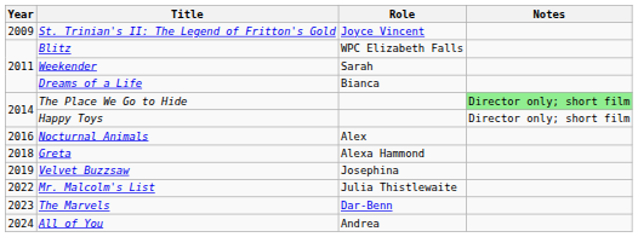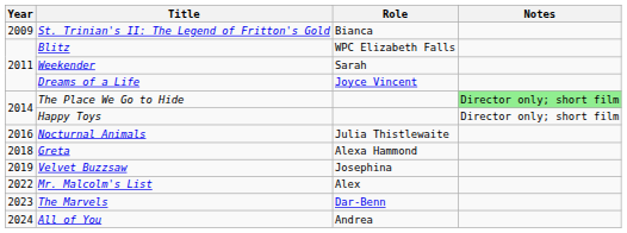 <table class="wikitable sortable">
 <tr>
 <th>Year</th>
 <th>Title</th>
 <th>Role</th>
 <th class="unsortable">Notes</th>
 </tr>
 <tr>
 <td>2009</td>
 <td><em><a href='#'>St. Trinian's II: The Legend of Fritton's Gold</a></em></td>
-<td><a href='#'>Joyce Vincent</a></td>
+<td>Bianca</td>
 <td></td>
 </tr>
 <tr>
 <td rowspan="3">2011</td>
 <td><em><a href='#'>Blitz</a></em></td>
 <td>WPC Elizabeth Falls</td>
 <td></td>
 </tr>
 <tr>
 <td><em><a href='#'>Weekender</a></em></td>
 <td>Sarah</td>
 <td></td>
 </tr>
 <tr>
 <td><em><a href='#'>Dreams of a Life</a></em></td>
-<td>Bianca</td>
+<td><a href='#'>Joyce Vincent</a></td>
 <td></td>
 </tr>
 <tr>
 <td rowspan="2">2014</td>
 <td><em>The Place We Go to Hide</em></td>
 <td></td>
 <td style="background: lightgreen;">Director only; short film</td>
 </tr>
 <tr>
 <td><em>Happy Toys</em></td>
 <td></td>
 <td>Director only; short film</td>
 </tr>
 <tr>
 <td>2016</td>
 <td><em><a href='#'>Nocturnal Animals</a></em></td>
-<td>Alex</td>
+<td>Julia Thistlewaite</td>
 <td></td>
 </tr>
 <tr>
 <td>2018</td>
 <td><em><a href='#'>Greta</a></em></td>
 <td>Alexa Hammond</td>
 <td></td>
 </tr>
 <tr>
 <td>2019</td>
 <td><em><a href='#'>Velvet Buzzsaw</a></em></td>
 <td>Josephina</td>
 <td></td>
 </tr>
 <tr>
 <td>2022</td>
 <td><em><a href='#'>Mr. Malcolm's List</a></em></td>
-<td>Julia Thistlewaite</td>
+<td>Alex</td>
 <td></td>
 </tr>
 <tr>
 <td>2023</td>
 <td><em><a href='#'>The Marvels</a></em></td>
 <td><a href='#'>Dar-Benn</a></td>
 <td></td>
 </tr>
 <tr>
 <td>2024</td>
 <td><em><a href='#'>All of You</a></em></td>
 <td>Andrea</td>
 <td></td>
 </tr>
 </table>
